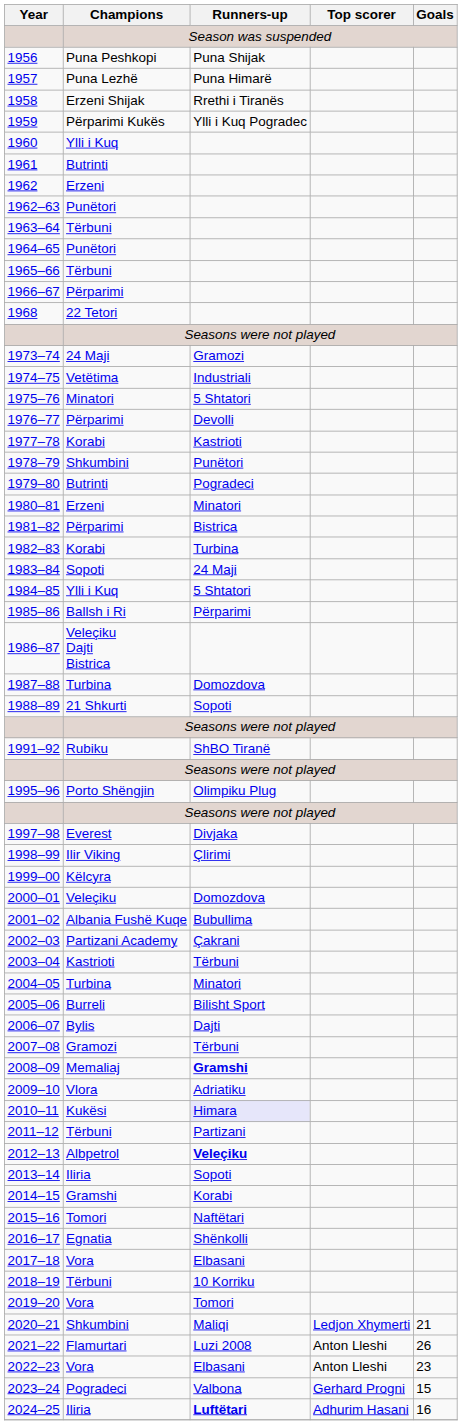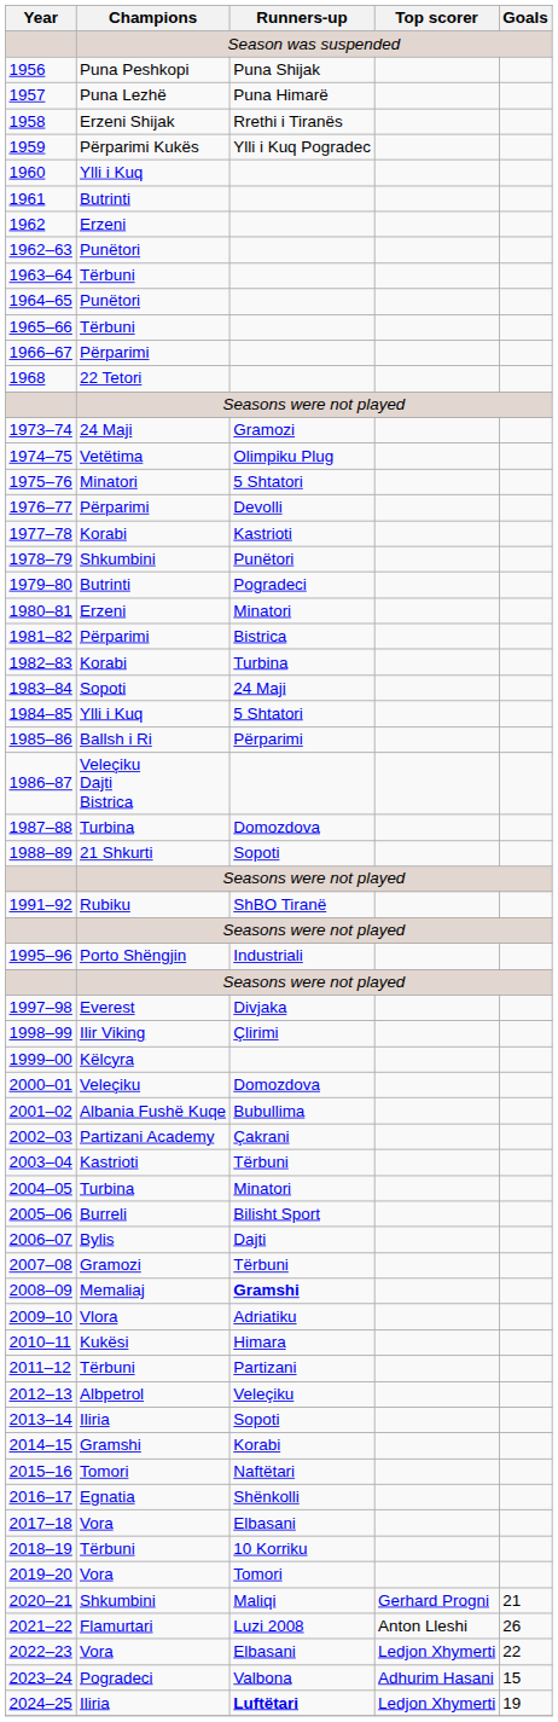 <table class="wikitable sortable">
 <tr>
 <th>Year</th>
 <th>Champions</th>
 <th>Runners-up</th>
 <th>Top scorer</th>
 <th>Goals</th>
 </tr>
 <tr style="background:#e2d6d0">
 <td></td>
 <td colspan=5 style=background:#e2d6d0 align=center><em>Season was suspended</em></td>
 </tr>
 <tr>
 <td><a href='#'>1956</a></td>
 <td>Puna Peshkopi</td>
 <td>Puna Shijak</td>
 <td></td>
 <td></td>
 </tr>
 <tr>
 <td><a href='#'>1957</a></td>
 <td>Puna Lezhë</td>
 <td>Puna Himarë</td>
 <td></td>
 <td></td>
 </tr>
 <tr>
 <td><a href='#'>1958</a></td>
 <td>Erzeni Shijak</td>
 <td>Rrethi i Tiranës</td>
 <td></td>
 <td></td>
 </tr>
 <tr>
 <td><a href='#'>1959</a></td>
 <td>Përparimi Kukës</td>
 <td>Ylli i Kuq Pogradec</td>
 <td></td>
 <td></td>
 </tr>
 <tr>
 <td><a href='#'>1960</a></td>
 <td><a href='#'>Ylli i Kuq</a></td>
 <td></td>
 <td></td>
 <td></td>
 </tr>
 <tr>
 <td><a href='#'>1961</a></td>
 <td><a href='#'>Butrinti</a></td>
 <td></td>
 <td></td>
 <td></td>
 </tr>
 <tr>
 <td><a href='#'>1962</a></td>
 <td><a href='#'>Erzeni</a></td>
 <td></td>
 <td></td>
 <td></td>
 </tr>
 <tr>
 <td><a href='#'>1962–63</a></td>
 <td><a href='#'>Punëtori</a></td>
 <td></td>
 <td></td>
 <td></td>
 </tr>
 <tr>
 <td><a href='#'>1963–64</a></td>
 <td><a href='#'>Tërbuni</a></td>
 <td></td>
 <td></td>
 <td></td>
 </tr>
 <tr>
 <td><a href='#'>1964–65</a></td>
 <td><a href='#'>Punëtori</a></td>
 <td></td>
 <td></td>
 <td></td>
 </tr>
 <tr>
 <td><a href='#'>1965–66</a></td>
 <td><a href='#'>Tërbuni</a></td>
 <td></td>
 <td></td>
 <td></td>
 </tr>
 <tr>
 <td><a href='#'>1966–67</a></td>
 <td><a href='#'>Përparimi</a></td>
 <td></td>
 <td></td>
 <td></td>
 </tr>
 <tr>
 <td><a href='#'>1968</a></td>
 <td><a href='#'>22 Tetori</a></td>
 <td></td>
 <td></td>
 <td></td>
 </tr>
 <tr style="background:#e2d6d0">
 <td></td>
 <td colspan=5 style=background:#e2d6d0 align=center><em>Seasons were not played</em></td>
 </tr>
 <tr>
 <td><a href='#'>1973–74</a></td>
 <td><a href='#'>24 Maji</a></td>
 <td><a href='#'>Gramozi</a></td>
 <td></td>
 <td></td>
 </tr>
 <tr>
 <td><a href='#'>1974–75</a></td>
 <td><a href='#'>Vetëtima</a></td>
-<td><a href='#'>Industriali</a></td>
+<td><a href='#'>Olimpiku Plug</a></td>
 <td></td>
 <td></td>
 </tr>
 <tr>
 <td><a href='#'>1975–76</a></td>
 <td><a href='#'>Minatori</a></td>
 <td><a href='#'>5 Shtatori</a></td>
 <td></td>
 <td></td>
 </tr>
 <tr>
 <td><a href='#'>1976–77</a></td>
 <td><a href='#'>Përparimi</a></td>
 <td><a href='#'>Devolli</a></td>
 <td></td>
 <td></td>
 </tr>
 <tr>
 <td><a href='#'>1977–78</a></td>
 <td><a href='#'>Korabi</a></td>
 <td><a href='#'>Kastrioti</a></td>
 <td></td>
 <td></td>
 </tr>
 <tr>
 <td><a href='#'>1978–79</a></td>
 <td><a href='#'>Shkumbini</a></td>
 <td><a href='#'>Punëtori</a></td>
 <td></td>
 <td></td>
 </tr>
 <tr>
 <td><a href='#'>1979–80</a></td>
 <td><a href='#'>Butrinti</a></td>
 <td><a href='#'>Pogradeci</a></td>
 <td></td>
 <td></td>
 </tr>
 <tr>
 <td><a href='#'>1980–81</a></td>
 <td><a href='#'>Erzeni</a></td>
 <td><a href='#'>Minatori</a></td>
 <td></td>
 <td></td>
 </tr>
 <tr>
 <td><a href='#'>1981–82</a></td>
 <td><a href='#'>Përparimi</a></td>
 <td><a href='#'>Bistrica</a></td>
 <td></td>
 <td></td>
 </tr>
 <tr>
 <td><a href='#'>1982–83</a></td>
 <td><a href='#'>Korabi</a></td>
 <td><a href='#'>Turbina</a></td>
 <td></td>
 <td></td>
 </tr>
 <tr>
 <td><a href='#'>1983–84</a></td>
 <td><a href='#'>Sopoti</a></td>
 <td><a href='#'>24 Maji</a></td>
 <td></td>
 <td></td>
 </tr>
 <tr>
 <td><a href='#'>1984–85</a></td>
 <td><a href='#'>Ylli i Kuq</a></td>
 <td><a href='#'>5 Shtatori</a></td>
 <td></td>
 <td></td>
 </tr>
 <tr>
 <td><a href='#'>1985–86</a></td>
 <td><a href='#'>Ballsh i Ri</a></td>
 <td><a href='#'>Përparimi</a></td>
 <td></td>
 <td></td>
 </tr>
 <tr>
 <td><a href='#'>1986–87</a></td>
 <td><a href='#'>Veleçiku</a><br><a href='#'>Dajti</a><br><a href='#'>Bistrica</a></td>
 <td></td>
 <td></td>
 <td></td>
 </tr>
 <tr>
 <td><a href='#'>1987–88</a></td>
 <td><a href='#'>Turbina</a></td>
 <td><a href='#'>Domozdova</a></td>
 <td></td>
 <td></td>
 </tr>
 <tr>
 <td><a href='#'>1988–89</a></td>
 <td><a href='#'>21 Shkurti</a></td>
 <td><a href='#'>Sopoti</a></td>
 <td></td>
 <td></td>
 </tr>
 <tr style="background:#e2d6d0">
 <td></td>
 <td colspan=5 style=background:#e2d6d0 align=center><em>Seasons were not played</em></td>
 </tr>
 <tr>
 <td><a href='#'>1991–92</a></td>
 <td><a href='#'>Rubiku</a></td>
 <td><a href='#'>ShBO Tiranë</a></td>
 <td></td>
 <td></td>
 </tr>
 <tr style="background:#e2d6d0">
 <td></td>
 <td colspan=5 style=background:#e2d6d0 align=center><em>Seasons were not played</em></td>
 </tr>
 <tr>
 <td><a href='#'>1995–96</a></td>
 <td><a href='#'>Porto Shëngjin</a></td>
-<td><a href='#'>Olimpiku Plug</a></td>
+<td><a href='#'>Industriali</a></td>
 <td></td>
 <td></td>
 </tr>
 <tr style="background:#e2d6d0">
 <td></td>
 <td colspan=5 style=background:#e2d6d0 align=center><em>Seasons were not played</em></td>
 </tr>
 <tr>
 <td><a href='#'>1997–98</a></td>
 <td><a href='#'>Everest</a></td>
 <td><a href='#'>Divjaka</a></td>
 <td></td>
 <td></td>
 </tr>
 <tr>
 <td><a href='#'>1998–99</a></td>
 <td><a href='#'>Ilir Viking</a></td>
 <td><a href='#'>Çlirimi</a></td>
 <td></td>
 <td></td>
 </tr>
 <tr>
 <td><a href='#'>1999–00</a></td>
 <td><a href='#'>Këlcyra</a></td>
 <td></td>
 <td></td>
 <td></td>
 </tr>
 <tr>
 <td><a href='#'>2000–01</a></td>
 <td><a href='#'>Veleçiku</a></td>
 <td><a href='#'>Domozdova</a></td>
 <td></td>
 <td></td>
 </tr>
 <tr>
 <td><a href='#'>2001–02</a></td>
 <td><a href='#'>Albania Fushë Kuqe</a></td>
 <td><a href='#'>Bubullima</a></td>
 <td></td>
 <td></td>
 </tr>
 <tr>
 <td><a href='#'>2002–03</a></td>
 <td><a href='#'>Partizani Academy</a></td>
 <td><a href='#'>Çakrani</a></td>
 <td></td>
 <td></td>
 </tr>
 <tr>
 <td><a href='#'>2003–04</a></td>
 <td><a href='#'>Kastrioti</a></td>
 <td><a href='#'>Tërbuni</a></td>
 <td></td>
 <td></td>
 </tr>
 <tr>
 <td><a href='#'>2004–05</a></td>
 <td><a href='#'>Turbina</a></td>
 <td><a href='#'>Minatori</a></td>
 <td></td>
 <td></td>
 </tr>
 <tr>
 <td><a href='#'>2005–06</a></td>
 <td><a href='#'>Burreli</a></td>
 <td><a href='#'>Bilisht Sport</a></td>
 <td></td>
 <td></td>
 </tr>
 <tr>
 <td><a href='#'>2006–07</a></td>
 <td><a href='#'>Bylis</a></td>
 <td><a href='#'>Dajti</a></td>
 <td></td>
 <td></td>
 </tr>
 <tr>
 <td><a href='#'>2007–08</a></td>
 <td><a href='#'>Gramozi</a></td>
 <td><a href='#'>Tërbuni</a></td>
 <td></td>
 <td></td>
 </tr>
 <tr>
 <td><a href='#'>2008–09</a></td>
 <td><a href='#'>Memaliaj</a></td>
 <td><strong><a href='#'>Gramshi</a></strong></td>
 <td></td>
 <td></td>
 </tr>
 <tr>
 <td><a href='#'>2009–10</a></td>
 <td><a href='#'>Vlora</a></td>
 <td><a href='#'>Adriatiku</a></td>
 <td></td>
 <td></td>
 </tr>
 <tr>
 <td><a href='#'>2010–11</a></td>
 <td><a href='#'>Kukësi</a></td>
-<td style="background: lavender;"><a href='#'>Himara</a></td>
+<td><a href='#'>Himara</a></td>
 <td></td>
 <td></td>
 </tr>
 <tr>
 <td><a href='#'>2011–12</a></td>
 <td><a href='#'>Tërbuni</a></td>
 <td><a href='#'>Partizani</a></td>
 <td></td>
 <td></td>
 </tr>
 <tr>
 <td><a href='#'>2012–13</a></td>
 <td><a href='#'>Albpetrol</a></td>
-<td><strong><a href='#'>Veleçiku</a></strong></td>
+<td><a href='#'>Veleçiku</a></td>
 <td></td>
 <td></td>
 </tr>
 <tr>
 <td><a href='#'>2013–14</a></td>
 <td><a href='#'>Iliria</a></td>
 <td><a href='#'>Sopoti</a></td>
 <td></td>
 <td></td>
 </tr>
 <tr>
 <td><a href='#'>2014–15</a></td>
 <td><a href='#'>Gramshi</a></td>
 <td><a href='#'>Korabi</a></td>
 <td></td>
 <td></td>
 </tr>
 <tr>
 <td><a href='#'>2015–16</a></td>
 <td><a href='#'>Tomori</a></td>
 <td><a href='#'>Naftëtari</a></td>
 <td></td>
 <td></td>
 </tr>
 <tr>
 <td><a href='#'>2016–17</a></td>
 <td><a href='#'>Egnatia</a></td>
 <td><a href='#'>Shënkolli</a></td>
 <td></td>
 <td></td>
 </tr>
 <tr>
 <td><a href='#'>2017–18</a></td>
 <td><a href='#'>Vora</a></td>
 <td><a href='#'>Elbasani</a></td>
 <td></td>
 <td></td>
 </tr>
 <tr>
 <td><a href='#'>2018–19</a></td>
 <td><a href='#'>Tërbuni</a></td>
 <td><a href='#'>10 Korriku</a></td>
 <td></td>
 <td></td>
 </tr>
 <tr>
 <td><a href='#'>2019–20</a></td>
 <td><a href='#'>Vora</a></td>
 <td><a href='#'>Tomori</a></td>
 <td></td>
 <td></td>
 </tr>
 <tr>
 <td><a href='#'>2020–21</a></td>
 <td><a href='#'>Shkumbini</a></td>
 <td><a href='#'>Maliqi</a></td>
-<td><a href='#'>Ledjon Xhymerti</a></td>
+<td><a href='#'>Gerhard Progni</a></td>
 <td>21</td>
 </tr>
 <tr>
 <td><a href='#'>2021–22</a></td>
 <td><a href='#'>Flamurtari</a></td>
 <td><a href='#'>Luzi 2008</a></td>
 <td>Anton Lleshi</td>
 <td>26</td>
 </tr>
 <tr>
 <td><a href='#'>2022–23</a></td>
 <td><a href='#'>Vora</a></td>
 <td><a href='#'>Elbasani</a></td>
-<td>Anton Lleshi</td>
-<td>23</td>
+<td><a href='#'>Ledjon Xhymerti</a></td>
+<td>22</td>
 </tr>
 <tr>
 <td><a href='#'>2023–24</a></td>
 <td><a href='#'>Pogradeci</a></td>
 <td><a href='#'>Valbona</a></td>
-<td><a href='#'>Gerhard Progni</a></td>
+<td><a href='#'>Adhurim Hasani</a></td>
 <td>15</td>
 </tr>
 <tr>
 <td><a href='#'>2024–25</a></td>
 <td><a href='#'>Iliria</a></td>
 <td><strong><a href='#'>Luftëtari</a></strong></td>
-<td><a href='#'>Adhurim Hasani</a></td>
-<td>16</td>
+<td><a href='#'>Ledjon Xhymerti</a></td>
+<td>19</td>
 </tr>
 <tr>
 </tr>
 </table>
